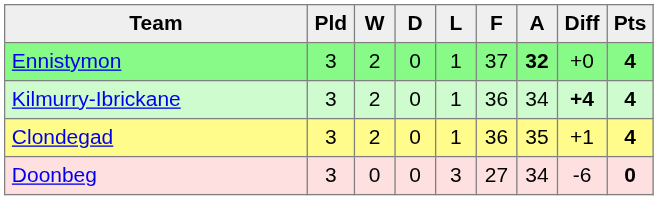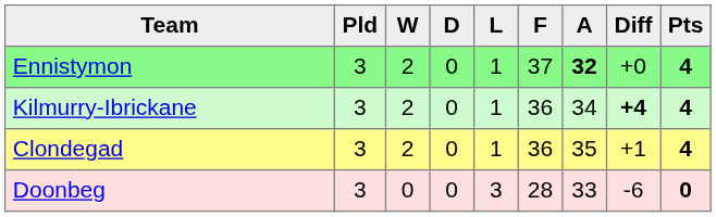 <table style=border-collapse:collapse border=1 cellspacing=0 cellpadding=5>
 <tr align=center bgcolor=#efefef>
 <th width=220>Team</th>
 <th width=20>Pld</th>
 <th width=20>W</th>
 <th width=20>D</th>
 <th width=20>L</th>
 <th width=20>F</th>
 <th width=20>A</th>
 <th width=20>Diff</th>
 <th width=20>Pts</th>
 </tr>
 <tr align=center style="background:#87FA87;">
 <td style="text-align:left;"> <a href='#'>Ennistymon</a></td>
 <td>3</td>
 <td>2</td>
 <td>0</td>
 <td>1</td>
 <td>37</td>
 <td><strong>32</strong></td>
 <td>+0</td>
 <td><strong>4</strong></td>
 </tr>
 <tr align=center style="background:#CEFCCE;">
 <td style="text-align:left;"> <a href='#'>Kilmurry-Ibrickane</a></td>
 <td>3</td>
 <td>2</td>
 <td>0</td>
 <td>1</td>
 <td>36</td>
 <td>34</td>
 <td><strong>+4</strong></td>
 <td><strong>4</strong></td>
 </tr>
 <tr align=center style="background:#FFFC8C;">
 <td style="text-align:left;"> <a href='#'>Clondegad</a></td>
 <td>3</td>
 <td>2</td>
 <td>0</td>
 <td>1</td>
 <td>36</td>
 <td>35</td>
 <td>+1</td>
 <td><strong>4</strong></td>
 </tr>
 <tr align=center style="background:#FFE0E0;">
 <td style="text-align:left;"> <a href='#'>Doonbeg</a></td>
 <td>3</td>
 <td>0</td>
 <td>0</td>
 <td>3</td>
-<td>27</td>
-<td>34</td>
+<td>28</td>
+<td>33</td>
 <td>-6</td>
 <td><strong>0</strong></td>
 </tr>
 </table>
